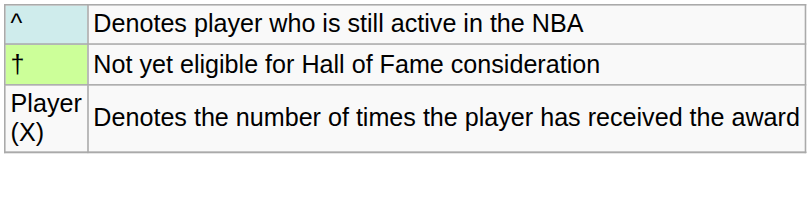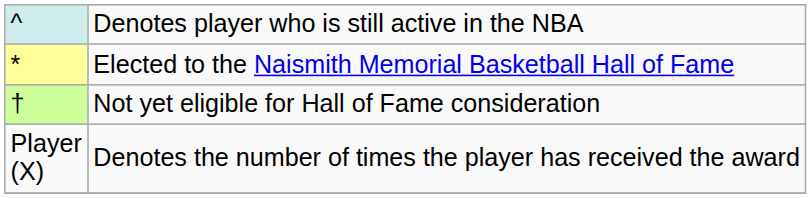 <table class="wikitable">
 <tr>
 <td style="background-color:#CFECEC;">^</td>
 <td>Denotes player who is still active in the NBA</td>
+</tr>
+<tr>
+<td style="background-color:#FFFF99;">*</td>
+<td>Elected to the <a href='#'>Naismith Memorial Basketball Hall of Fame</a></td>
 </tr>
 <tr>
 <td style="background:#CCFF99; width:1em">†</td>
 <td>Not yet eligible for Hall of Fame consideration</td>
 </tr>
 <tr>
 <td>Player (X)</td>
 <td>Denotes the number of times the player has received the award</td>
 </tr>
 <tr>
 </tr>
 </table>
